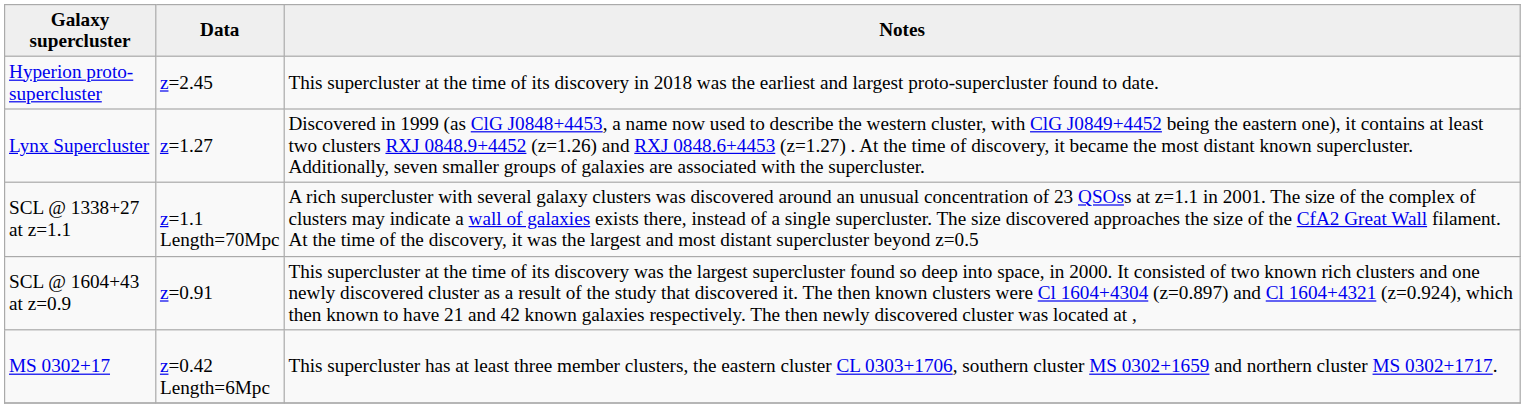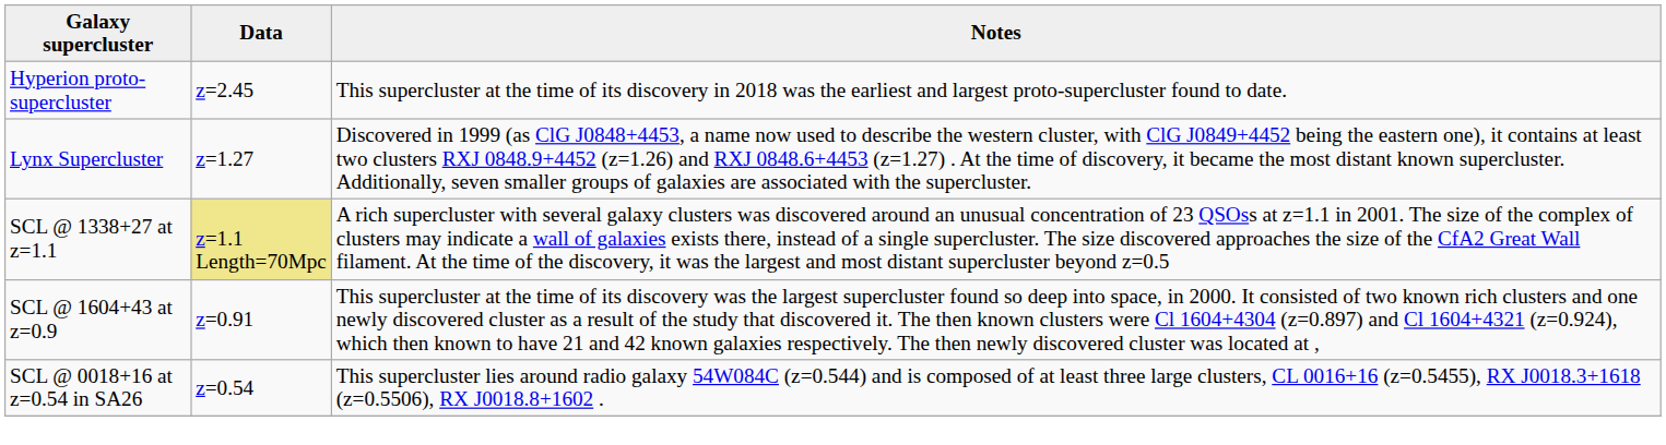 <table class="wikitable" style="text-align:left; width:100%;">
 <tr>
 <th style="background:#efefef;">Galaxy supercluster</th>
 <th style="background:#efefef;">Data</th>
 <th style="background:#efefef;">Notes</th>
 </tr>
 <tr>
 <td><a href='#'>Hyperion proto-supercluster</a></td>
 <td><a href='#'>z</a>=2.45</td>
 <td>This supercluster at the time of its discovery in 2018 was the earliest and largest proto-supercluster found to date.</td>
 </tr>
 <tr>
 <td><a href='#'>Lynx Supercluster</a></td>
 <td><a href='#'>z</a>=1.27</td>
 <td>Discovered in 1999 (as <a href='#'>ClG J0848+4453</a>, a name now used to describe the western cluster, with <a href='#'>ClG J0849+4452</a> being the eastern one), it contains at least two clusters <a href='#'>RXJ 0848.9+4452</a> (z=1.26) and <a href='#'>RXJ 0848.6+4453</a> (z=1.27) . At the time of discovery, it became the most distant known supercluster. Additionally, seven smaller groups of galaxies are associated with the supercluster.</td>
 </tr>
 <tr>
 <td>SCL @ 1338+27 at z=1.1</td>
-<td><br><a href='#'>z</a>=1.1<br>Length=70Mpc</td>
+<td style="background: khaki;"><br><a href='#'>z</a>=1.1<br>Length=70Mpc</td>
 <td>A rich supercluster with several galaxy clusters was discovered around an unusual concentration of 23 <a href='#'>QSOs</a>s at z=1.1 in 2001. The size of the complex of clusters may indicate a <a href='#'>wall of galaxies</a> exists there, instead of a single supercluster. The size discovered approaches the size of the <a href='#'>CfA2 Great Wall</a> filament. At the time of the discovery, it was the largest and most distant supercluster beyond z=0.5</td>
 </tr>
 <tr>
 <td>SCL @ 1604+43 at z=0.9</td>
 <td><a href='#'>z</a>=0.91</td>
 <td>This supercluster at the time of its discovery was the largest supercluster found so deep into space, in 2000. It consisted of two known rich clusters and one newly discovered cluster as a result of the study that discovered it. The then known clusters were <a href='#'>Cl 1604+4304</a> (z=0.897) and <a href='#'>Cl 1604+4321</a> (z=0.924), which then known to have 21 and 42 known galaxies respectively. The then newly discovered cluster was located at , </td>
 </tr>
 <tr>
-<td><a href='#'>MS 0302+17</a></td>
-<td><br><a href='#'>z</a>=0.42<br>Length=6Mpc</td>
-<td>This supercluster has at least three member clusters, the eastern cluster <a href='#'>CL 0303+1706</a>, southern cluster <a href='#'>MS 0302+1659</a> and northern cluster <a href='#'>MS 0302+1717</a>.</td>
+<td>SCL @ 0018+16 at z=0.54 in SA26</td>
+<td><a href='#'>z</a>=0.54</td>
+<td>This supercluster lies around radio galaxy <a href='#'>54W084C</a> (z=0.544) and is composed of at least three large clusters, <a href='#'>CL 0016+16</a> (z=0.5455), <a href='#'>RX J0018.3+1618</a> (z=0.5506), <a href='#'>RX J0018.8+1602</a> .</td>
 </tr>
 <tr>
 </tr>
 </table>
